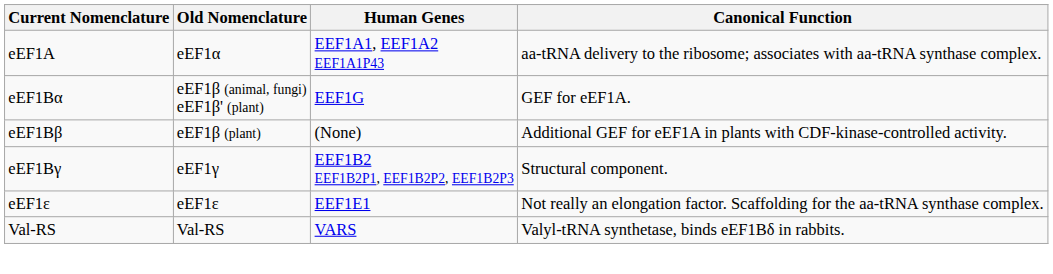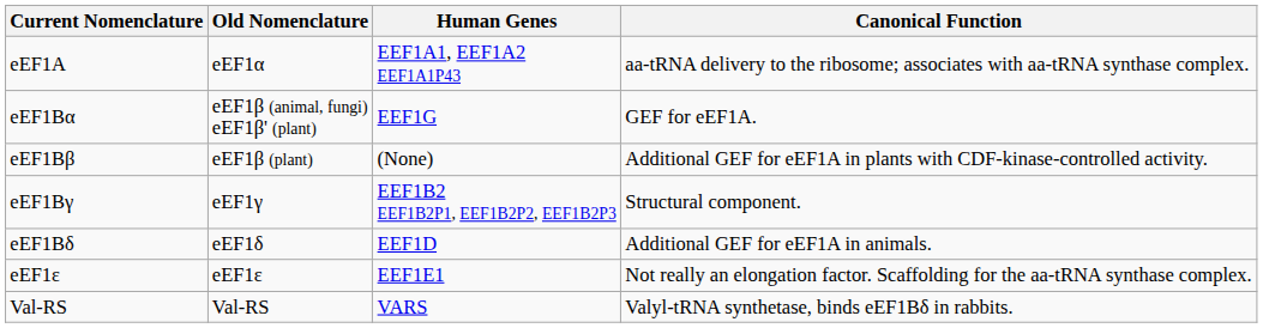 <table class=wikitable>
 <tr>
 <th>Current Nomenclature</th>
 <th>Old Nomenclature</th>
 <th>Human Genes</th>
 <th>Canonical Function</th>
 </tr>
 <tr>
 <td>eEF1A</td>
 <td>eEF1α</td>
 <td><a href='#'>EEF1A1</a>, <a href='#'>EEF1A2</a><br><small><a href='#'>EEF1A1P43</a></small></td>
 <td>aa-tRNA delivery to the ribosome; associates with aa-tRNA synthase complex.</td>
 </tr>
 <tr>
 <td>eEF1Bα</td>
 <td>eEF1β <small>(animal, fungi)</small><br>eEF1β' <small>(plant)</small></td>
 <td><a href='#'>EEF1G</a></td>
 <td>GEF for eEF1A.</td>
 </tr>
 <tr>
 <td>eEF1Bβ</td>
 <td>eEF1β <small>(plant)</small></td>
 <td>(None)</td>
 <td>Additional GEF for eEF1A in plants with CDF-kinase-controlled activity.</td>
 </tr>
 <tr>
 <td>eEF1Bγ</td>
 <td>eEF1γ</td>
 <td><a href='#'>EEF1B2</a><br><small><a href='#'>EEF1B2P1</a>, <a href='#'>EEF1B2P2</a>, <a href='#'>EEF1B2P3</a></small></td>
 <td>Structural component.</td>
 </tr>
 <tr>
+<td>eEF1Bδ</td>
+<td>eEF1δ</td>
+<td><a href='#'>EEF1D</a></td>
+<td>Additional GEF for eEF1A in animals.</td>
+</tr>
+<tr>
 <td>eEF1ε</td>
 <td>eEF1ε</td>
 <td><a href='#'>EEF1E1</a></td>
 <td>Not really an elongation factor. Scaffolding for the aa-tRNA synthase complex.</td>
 </tr>
 <tr>
 <td>Val-RS</td>
 <td>Val-RS</td>
 <td><a href='#'>VARS</a></td>
 <td>Valyl-tRNA synthetase, binds eEF1Bδ in rabbits.</td>
 </tr>
 </table>
